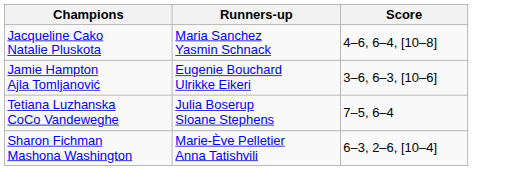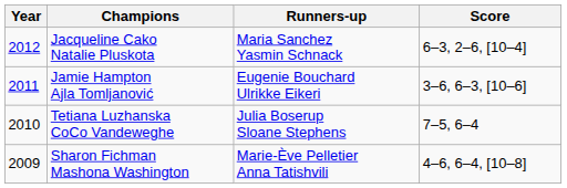 <table class=wikitable>
 <tr>
+<th style="width:40px">Year</th>
 <th style="width:200px">Champions</th>
 <th style="width:200px">Runners-up</th>
 <th style="width:150px" class="unsortable">Score</th>
 </tr>
 <tr>
+<td><a href='#'>2012</a></td>
 <td> <a href='#'>Jacqueline Cako</a> <br>  <a href='#'>Natalie Pluskota</a></td>
 <td> <a href='#'>Maria Sanchez</a> <br>  <a href='#'>Yasmin Schnack</a></td>
-<td>4–6, 6–4, [10–8]</td>
+<td>6–3, 2–6, [10–4]</td>
 </tr>
 <tr>
+<td><a href='#'>2011</a></td>
 <td> <a href='#'>Jamie Hampton</a> <br>  <a href='#'>Ajla Tomljanović</a></td>
 <td> <a href='#'>Eugenie Bouchard</a> <br>  <a href='#'>Ulrikke Eikeri</a></td>
 <td>3–6, 6–3, [10–6]</td>
 </tr>
 <tr>
+<td>2010</td>
 <td> <a href='#'>Tetiana Luzhanska</a> <br>  <a href='#'>CoCo Vandeweghe</a></td>
 <td> <a href='#'>Julia Boserup</a> <br>  <a href='#'>Sloane Stephens</a></td>
 <td>7–5, 6–4</td>
 </tr>
 <tr>
+<td>2009</td>
 <td> <a href='#'>Sharon Fichman</a> <br>  <a href='#'>Mashona Washington</a></td>
 <td> <a href='#'>Marie-Ève Pelletier</a> <br>  <a href='#'>Anna Tatishvili</a></td>
-<td>6–3, 2–6, [10–4]</td>
+<td>4–6, 6–4, [10–8]</td>
 </tr>
 </table>
